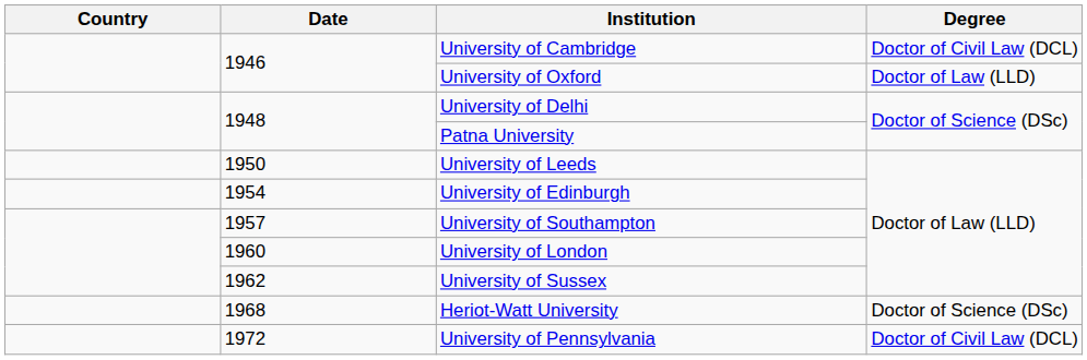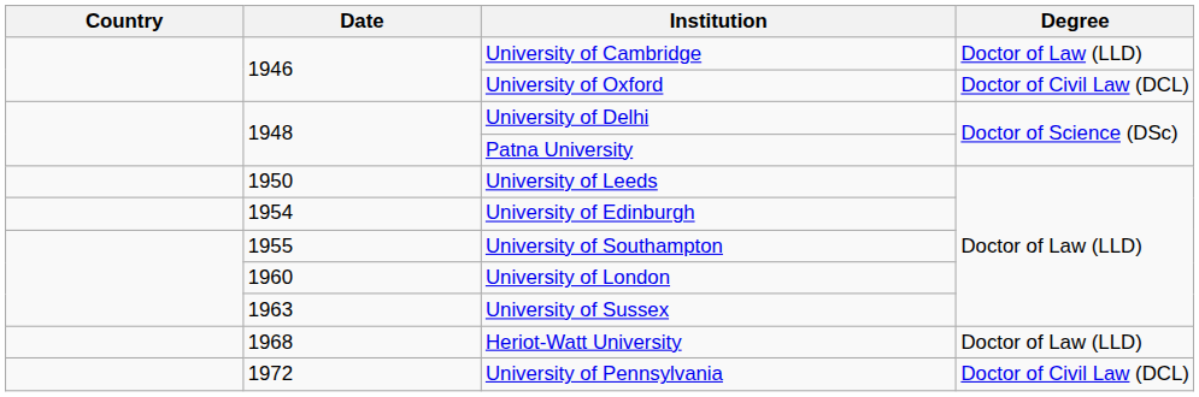 <table class="wikitable sortable">
 <tr>
 <th style="width:20%;">Country</th>
 <th style="width:20%;">Date</th>
 <th style="width:40%;">Institution</th>
 <th style="width:20%;">Degree</th>
 </tr>
 <tr>
 <td rowspan="2"></td>
 <td rowspan="2">1946</td>
 <td><a href='#'>University of Cambridge</a></td>
-<td><a href='#'>Doctor of Civil Law</a> (DCL)</td>
+<td><a href='#'>Doctor of Law</a> (LLD)</td>
 </tr>
 <tr>
 <td><a href='#'>University of Oxford</a></td>
-<td><a href='#'>Doctor of Law</a> (LLD)</td>
+<td><a href='#'>Doctor of Civil Law</a> (DCL)</td>
 </tr>
 <tr>
 <td rowspan="2"></td>
 <td rowspan="2">1948</td>
 <td><a href='#'>University of Delhi</a></td>
 <td rowspan="2"><a href='#'>Doctor of Science</a> (DSc)</td>
 </tr>
 <tr>
 <td><a href='#'>Patna University</a></td>
 </tr>
 <tr>
 <td></td>
 <td>1950</td>
 <td><a href='#'>University of Leeds</a></td>
 <td rowspan="5">Doctor of Law (LLD)</td>
 </tr>
 <tr>
 <td></td>
 <td>1954</td>
 <td><a href='#'>University of Edinburgh</a></td>
 </tr>
 <tr>
 <td rowspan="3"></td>
-<td>1957</td>
+<td>1955</td>
 <td><a href='#'>University of Southampton</a></td>
 </tr>
 <tr>
 <td>1960</td>
 <td><a href='#'>University of London</a></td>
 </tr>
 <tr>
-<td>1962</td>
+<td>1963</td>
 <td><a href='#'>University of Sussex</a></td>
 </tr>
 <tr>
 <td></td>
 <td>1968</td>
 <td><a href='#'>Heriot-Watt University</a></td>
-<td>Doctor of Science (DSc)</td>
+<td>Doctor of Law (LLD)</td>
 </tr>
 <tr>
 <td></td>
 <td>1972</td>
 <td><a href='#'>University of Pennsylvania</a></td>
 <td><a href='#'>Doctor of Civil Law</a> (DCL)</td>
 </tr>
 </table>
